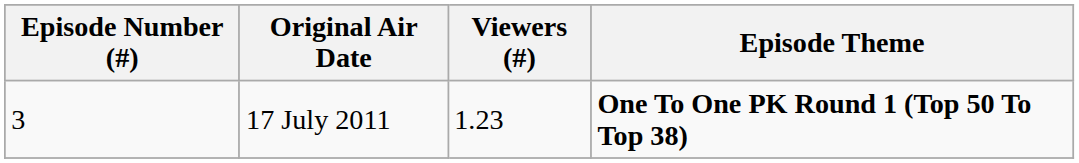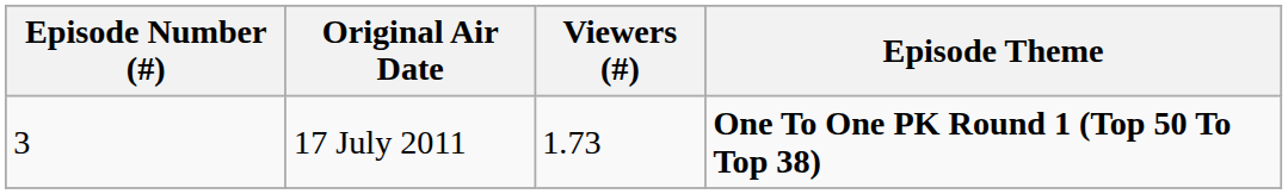 <table class="wikitable">
 <tr>
 <th>Episode Number (#)</th>
 <th>Original Air Date</th>
 <th>Viewers (#)</th>
 <th>Episode Theme</th>
 </tr>
 <tr>
 <td>3</td>
 <td>17 July 2011</td>
-<td>1.23</td>
+<td>1.73</td>
 <td><strong>One To One PK Round 1 (Top 50 To Top 38)</strong></td>
 </tr>
 </table>
